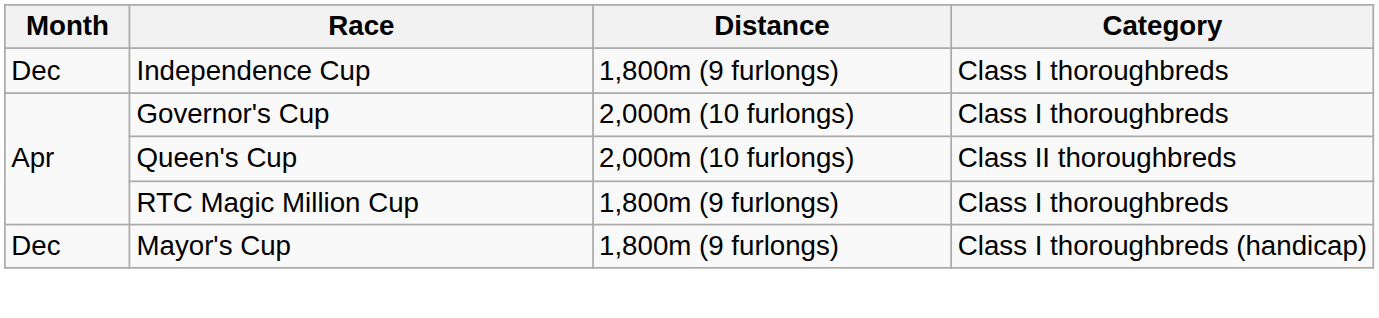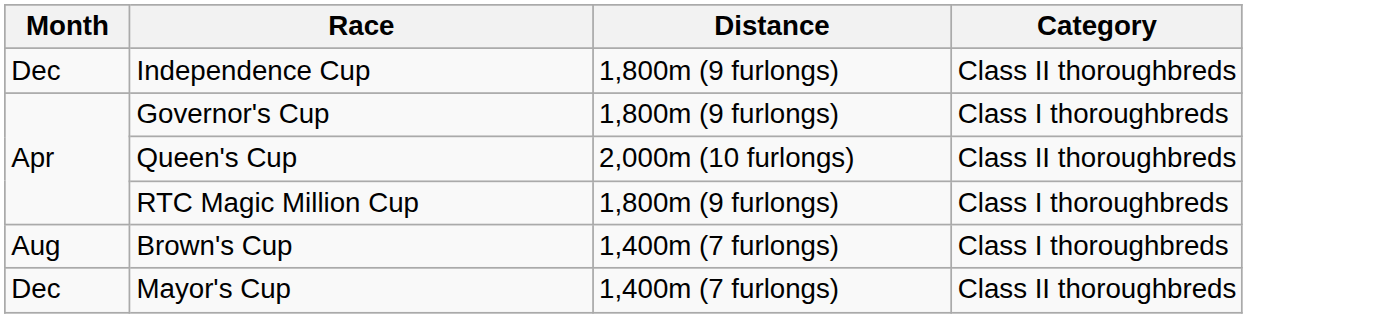 <table class=wikitable>
 <tr>
 <th style="width:65px"><strong>Month</strong></th>
 <th style="width:260px"><strong>Race</strong></th>
 <th style="width:200px"><strong>Distance</strong></th>
 <th><strong>Category</strong></th>
 </tr>
 <tr>
 <td>Dec</td>
 <td>Independence Cup</td>
 <td>1,800m (9 furlongs)</td>
-<td>Class I thoroughbreds</td>
+<td>Class II thoroughbreds</td>
 </tr>
 <tr>
 <td rowspan="3">Apr</td>
 <td>Governor's Cup</td>
-<td>2,000m (10 furlongs)</td>
+<td>1,800m (9 furlongs)</td>
 <td>Class I thoroughbreds</td>
 </tr>
 <tr>
 <td>Queen's Cup</td>
 <td>2,000m (10 furlongs)</td>
 <td>Class II thoroughbreds</td>
 </tr>
 <tr>
 <td>RTC Magic Million Cup</td>
 <td>1,800m (9 furlongs)</td>
 <td>Class I thoroughbreds</td>
 </tr>
 <tr>
+<td>Aug</td>
+<td>Brown's Cup</td>
+<td>1,400m (7 furlongs)</td>
+<td>Class I thoroughbreds</td>
+</tr>
+<tr>
 <td>Dec</td>
 <td>Mayor's Cup</td>
-<td>1,800m (9 furlongs)</td>
-<td>Class I thoroughbreds (handicap)</td>
+<td>1,400m (7 furlongs)</td>
+<td>Class II thoroughbreds</td>
 </tr>
 </table>
